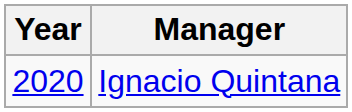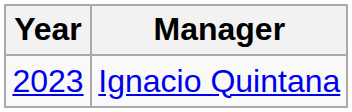 <table class="wikitable">
 <tr>
 <th>Year</th>
 <th>Manager</th>
 </tr>
 <tr>
-<td align=center><a href='#'>2020</a></td>
+<td align=center><a href='#'>2023</a></td>
 <td> <a href='#'>Ignacio Quintana</a></td>
 </tr>
 </table>
